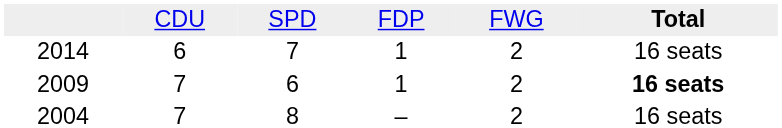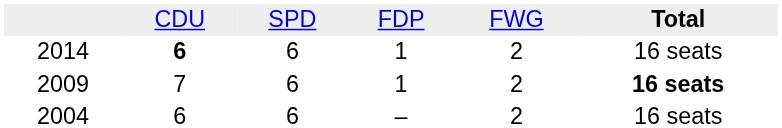 <table border="0" cellpadding="2" cellspacing="0" width="60%">
 <tr bgcolor="#eeeeee" align="center">
 <td></td>
 <td><a href='#'>CDU</a></td>
 <td><a href='#'>SPD</a></td>
 <td><a href='#'>FDP</a></td>
 <td><a href='#'>FWG</a></td>
 <td><strong>Total</strong></td>
 </tr>
 <tr align="center">
 <td>2014</td>
+<td><strong>6</strong></td>
 <td>6</td>
-<td>7</td>
 <td>1</td>
 <td>2</td>
 <td>16 seats</td>
 </tr>
 <tr align="center">
 <td>2009</td>
 <td>7</td>
 <td>6</td>
 <td>1</td>
 <td>2</td>
 <td><strong>16 seats</strong></td>
 </tr>
 <tr align="center">
 <td>2004</td>
-<td>7</td>
-<td>8</td>
+<td>6</td>
+<td>6</td>
 <td>–</td>
 <td>2</td>
 <td>16 seats</td>
 </tr>
 </table>
